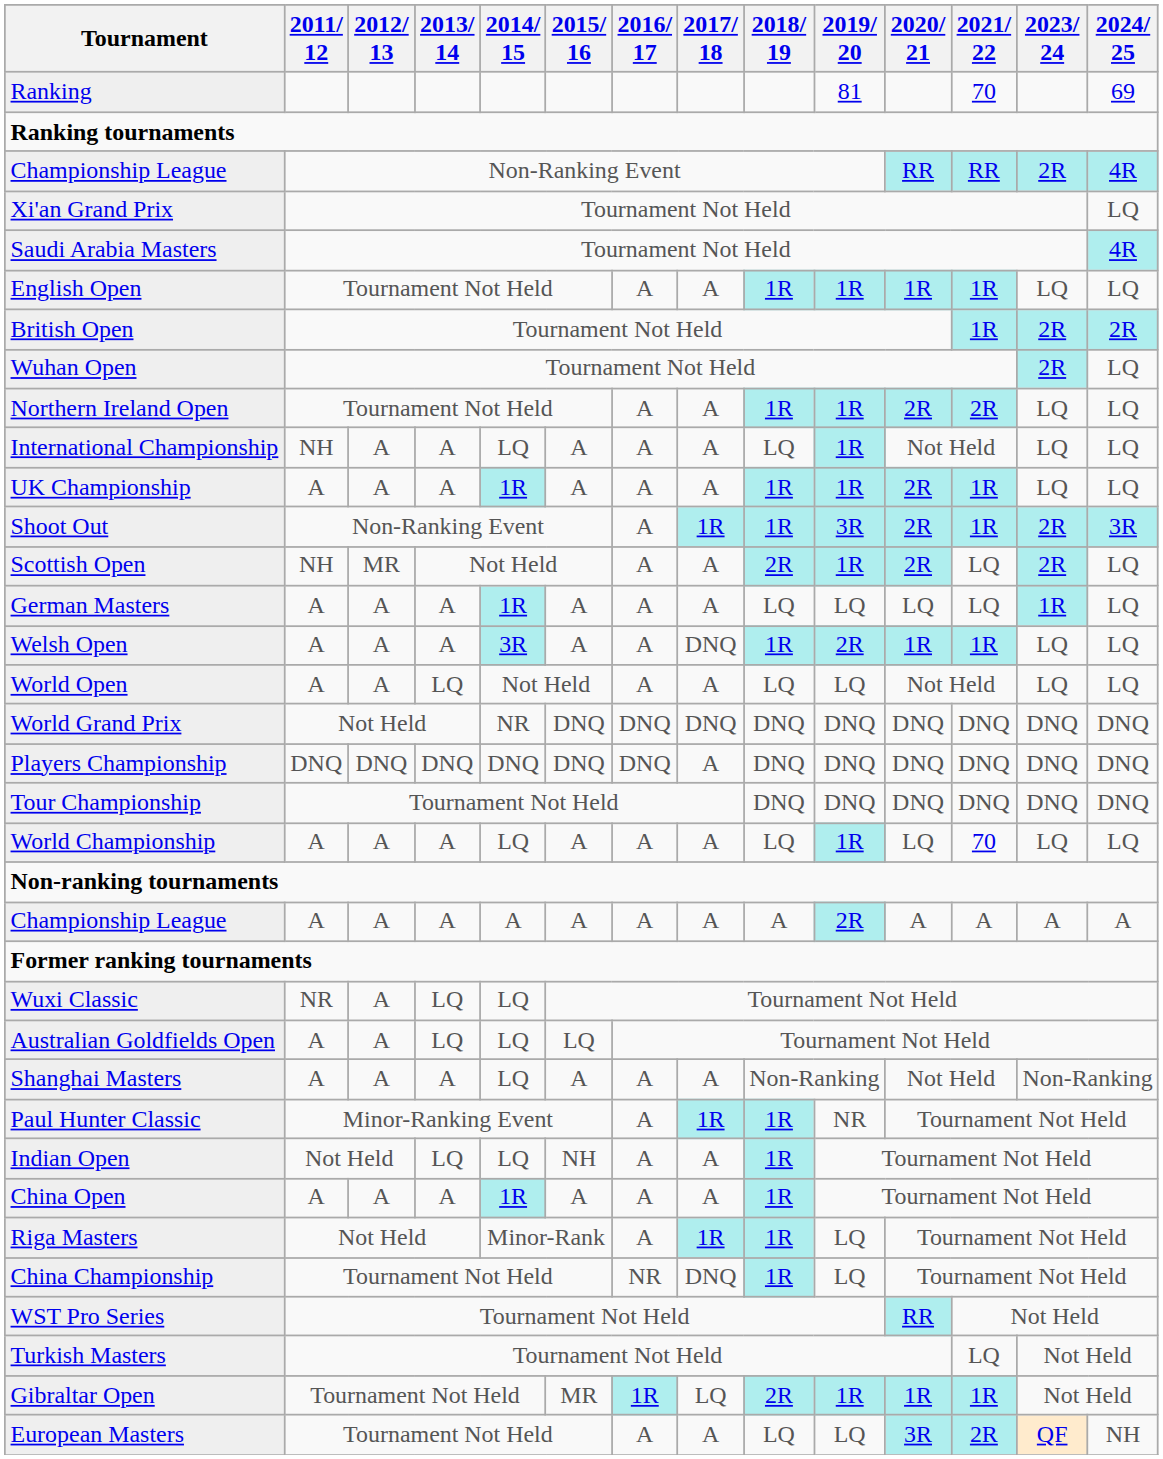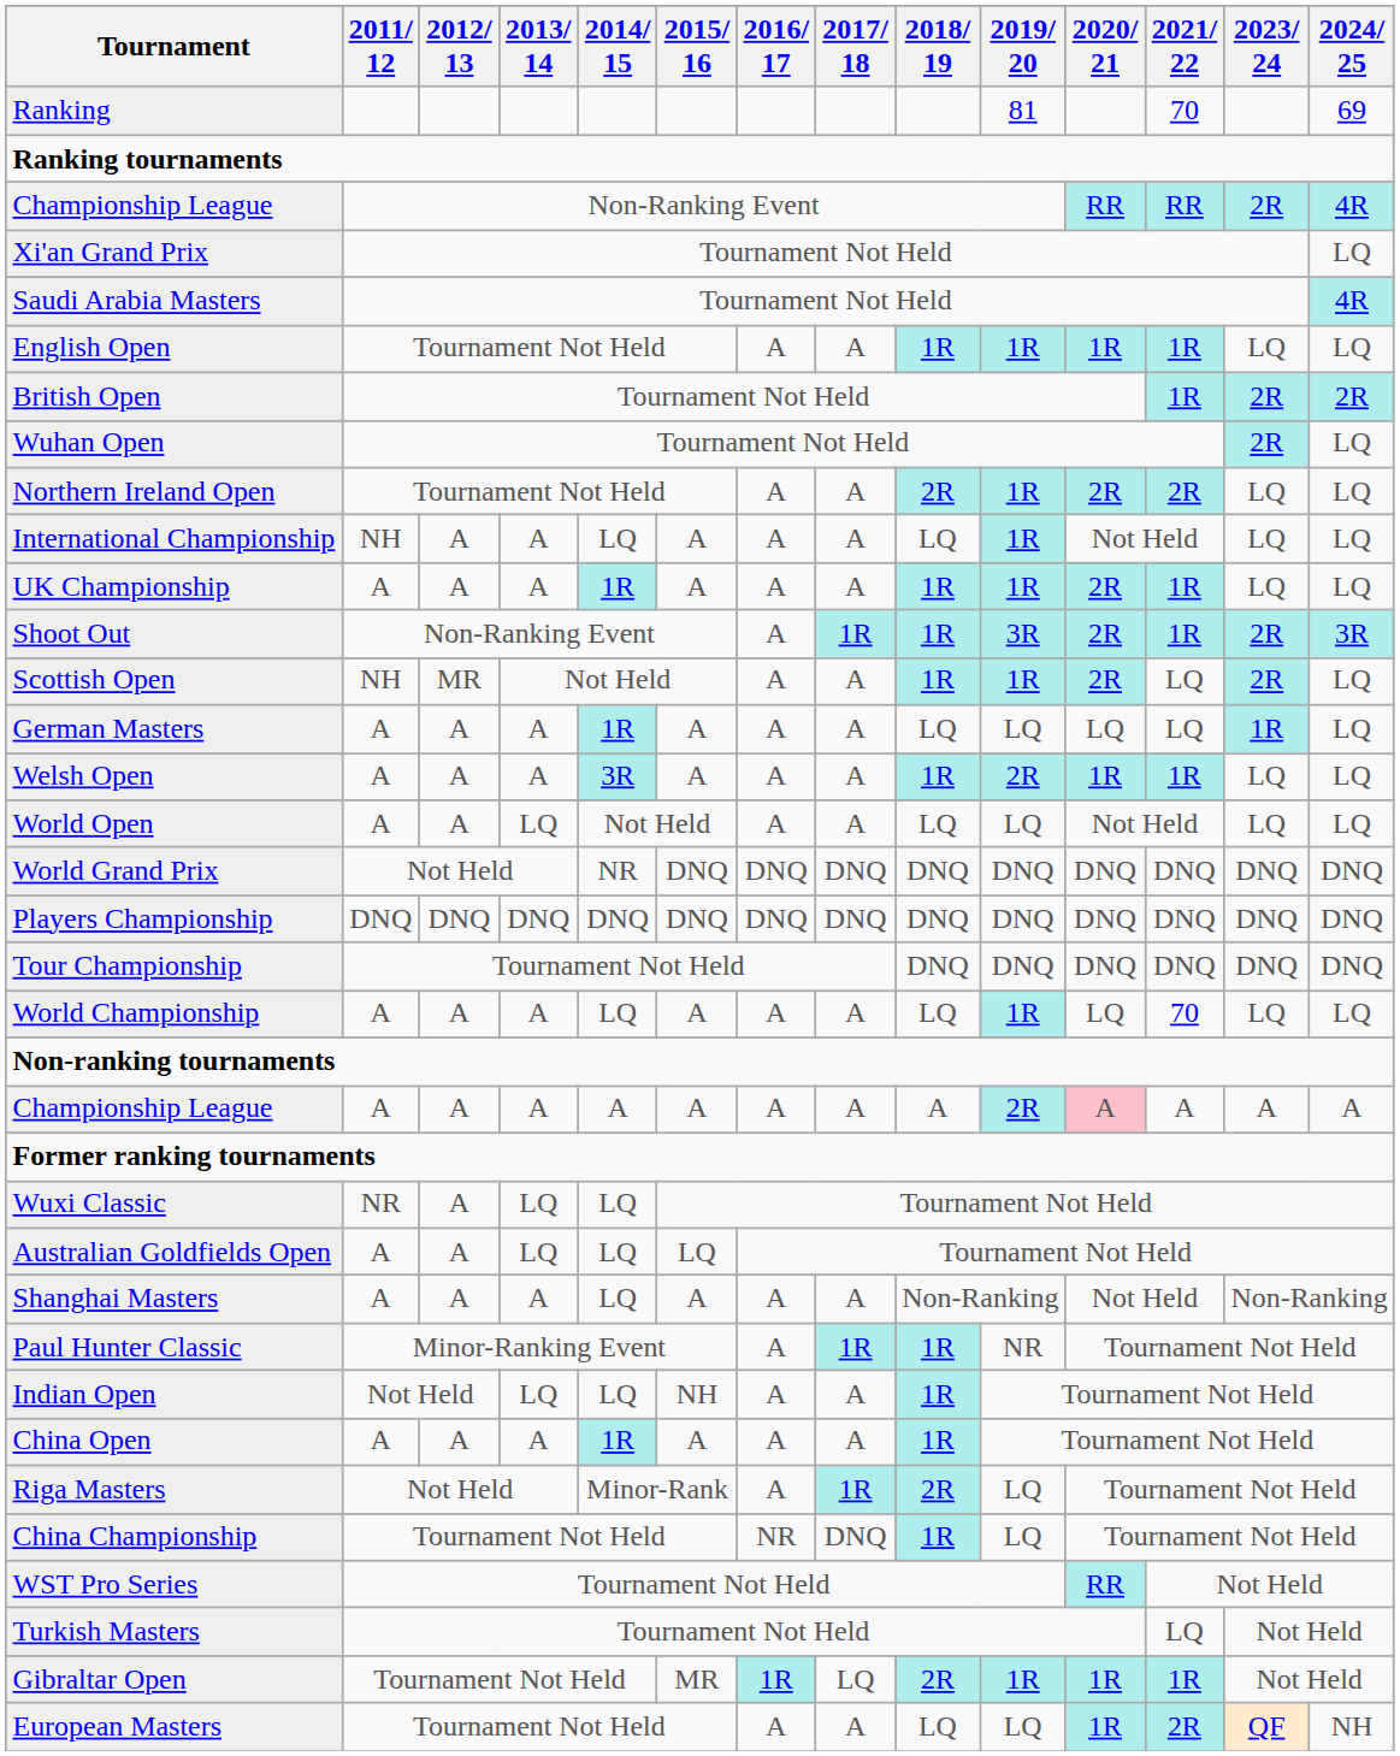 <table class="wikitable"  style="font-size:85%;">
 <tr>
 <th>Tournament</th>
 <th><a href='#'>2011/<br>12</a></th>
 <th><a href='#'>2012/<br>13</a></th>
 <th><a href='#'>2013/<br>14</a></th>
 <th><a href='#'>2014/<br>15</a></th>
 <th><a href='#'>2015/<br>16</a></th>
 <th><a href='#'>2016/<br>17</a></th>
 <th><a href='#'>2017/<br>18</a></th>
 <th><a href='#'>2018/<br>19</a></th>
 <th><a href='#'>2019/<br>20</a></th>
 <th><a href='#'>2020/<br>21</a></th>
 <th><a href='#'>2021/<br>22</a></th>
 <th><a href='#'>2023/<br>24</a></th>
 <th><a href='#'>2024/<br>25</a></th>
 </tr>
 <tr>
 <td style="background:#EFEFEF;"><a href='#'>Ranking</a></td>
 <td align="center"></td>
 <td align="center"></td>
 <td align="center"></td>
 <td align="center"></td>
 <td align="center"></td>
 <td align="center"></td>
 <td align="center"></td>
 <td align="center"></td>
 <td align="center"><a href='#'>81</a></td>
 <td align="center"></td>
 <td align="center"><a href='#'>70</a></td>
 <td align="center"></td>
 <td align="center"><a href='#'>69</a></td>
 </tr>
 <tr>
 <td colspan="20"><strong>Ranking tournaments</strong></td>
 </tr>
 <tr>
 <td style="background:#EFEFEF;"><a href='#'>Championship League</a></td>
 <td align="center" colspan="9" style="color:#555555;">Non-Ranking Event</td>
 <td align="center" style="background:#afeeee;"><a href='#'>RR</a></td>
 <td align="center" style="background:#afeeee;"><a href='#'>RR</a></td>
 <td align="center" style="background:#afeeee;"><a href='#'>2R</a></td>
 <td align="center" style="background:#afeeee;"><a href='#'>4R</a></td>
 </tr>
 <tr>
 <td style="background:#EFEFEF;"><a href='#'>Xi'an Grand Prix</a></td>
 <td align="center" colspan="12" style="color:#555555;">Tournament Not Held</td>
 <td align="center" style="color:#555555;">LQ</td>
 </tr>
 <tr>
 <td style="background:#EFEFEF;"><a href='#'>Saudi Arabia Masters</a></td>
 <td align="center" colspan="12" style="color:#555555;">Tournament Not Held</td>
 <td align="center" style="background:#afeeee;"><a href='#'>4R</a></td>
 </tr>
 <tr>
 <td style="background:#EFEFEF;"><a href='#'>English Open</a></td>
 <td align="center" colspan="5" style="color:#555555;">Tournament Not Held</td>
 <td align="center" style="color:#555555;">A</td>
 <td align="center" style="color:#555555;">A</td>
 <td align="center" style="background:#afeeee;"><a href='#'>1R</a></td>
 <td align="center" style="background:#afeeee;"><a href='#'>1R</a></td>
 <td align="center" style="background:#afeeee;"><a href='#'>1R</a></td>
 <td align="center" style="background:#afeeee;"><a href='#'>1R</a></td>
 <td align="center" style="color:#555555;">LQ</td>
 <td align="center" style="color:#555555;">LQ</td>
 </tr>
 <tr>
 <td style="background:#EFEFEF;"><a href='#'>British Open</a></td>
 <td align="center" colspan="10" style="color:#555555;">Tournament Not Held</td>
 <td align="center" style="background:#afeeee;"><a href='#'>1R</a></td>
 <td align="center" style="background:#afeeee;"><a href='#'>2R</a></td>
 <td align="center" style="background:#afeeee;"><a href='#'>2R</a></td>
 </tr>
 <tr>
 <td style="background:#EFEFEF;"><a href='#'>Wuhan Open</a></td>
 <td align="center" colspan="11" style="color:#555555;">Tournament Not Held</td>
 <td align="center" style="background:#afeeee;"><a href='#'>2R</a></td>
 <td align="center" style="color:#555555;">LQ</td>
 </tr>
 <tr>
 <td style="background:#EFEFEF;"><a href='#'>Northern Ireland Open</a></td>
 <td align="center" colspan="5" style="color:#555555;">Tournament Not Held</td>
 <td align="center" style="color:#555555;">A</td>
 <td align="center" style="color:#555555;">A</td>
-<td align="center" style="background:#afeeee;"><a href='#'>1R</a></td>
+<td align="center" style="background:#afeeee;"><a href='#'>2R</a></td>
 <td align="center" style="background:#afeeee;"><a href='#'>1R</a></td>
 <td align="center" style="background:#afeeee;"><a href='#'>2R</a></td>
 <td align="center" style="background:#afeeee;"><a href='#'>2R</a></td>
 <td align="center" style="color:#555555;">LQ</td>
 <td align="center" style="color:#555555;">LQ</td>
 </tr>
 <tr>
 <td style="background:#EFEFEF;"><a href='#'>International Championship</a></td>
 <td align="center" style="color:#555555;">NH</td>
 <td align="center" style="color:#555555;">A</td>
 <td align="center" style="color:#555555;">A</td>
 <td align="center" style="color:#555555;">LQ</td>
 <td align="center" style="color:#555555;">A</td>
 <td align="center" style="color:#555555;">A</td>
 <td align="center" style="color:#555555;">A</td>
 <td align="center" style="color:#555555;">LQ</td>
 <td align="center" style="background:#afeeee;"><a href='#'>1R</a></td>
 <td align="center" colspan="2" style="color:#555555;">Not Held</td>
 <td align="center" style="color:#555555;">LQ</td>
 <td align="center" style="color:#555555;">LQ</td>
 </tr>
 <tr>
 <td style="background:#EFEFEF;"><a href='#'>UK Championship</a></td>
 <td align="center" style="color:#555555;">A</td>
 <td align="center" style="color:#555555;">A</td>
 <td align="center" style="color:#555555;">A</td>
 <td align="center" style="background:#afeeee;"><a href='#'>1R</a></td>
 <td align="center" style="color:#555555;">A</td>
 <td align="center" style="color:#555555;">A</td>
 <td align="center" style="color:#555555;">A</td>
 <td align="center" style="background:#afeeee;"><a href='#'>1R</a></td>
 <td align="center" style="background:#afeeee;"><a href='#'>1R</a></td>
 <td align="center" style="background:#afeeee;"><a href='#'>2R</a></td>
 <td align="center" style="background:#afeeee;"><a href='#'>1R</a></td>
 <td align="center" style="color:#555555;">LQ</td>
 <td align="center" style="color:#555555;">LQ</td>
 </tr>
 <tr>
 <td style="background:#EFEFEF;"><a href='#'>Shoot Out</a></td>
 <td align="center" colspan="5" style="color:#555555;">Non-Ranking Event</td>
 <td align="center" style="color:#555555;">A</td>
 <td align="center" style="background:#afeeee;"><a href='#'>1R</a></td>
 <td align="center" style="background:#afeeee;"><a href='#'>1R</a></td>
 <td align="center" style="background:#afeeee;"><a href='#'>3R</a></td>
 <td align="center" style="background:#afeeee;"><a href='#'>2R</a></td>
 <td align="center" style="background:#afeeee;"><a href='#'>1R</a></td>
 <td align="center" style="background:#afeeee;"><a href='#'>2R</a></td>
 <td align="center" style="background:#afeeee;"><a href='#'>3R</a></td>
 </tr>
 <tr>
 <td style="background:#EFEFEF;"><a href='#'>Scottish Open</a></td>
 <td align="center" style="color:#555555;">NH</td>
 <td align="center" style="color:#555555;">MR</td>
 <td align="center" colspan="3" style="color:#555555;">Not Held</td>
 <td align="center" style="color:#555555;">A</td>
 <td align="center" style="color:#555555;">A</td>
-<td align="center" style="background:#afeeee;"><a href='#'>2R</a></td>
+<td align="center" style="background:#afeeee;"><a href='#'>1R</a></td>
 <td align="center" style="background:#afeeee;"><a href='#'>1R</a></td>
 <td align="center" style="background:#afeeee;"><a href='#'>2R</a></td>
 <td align="center" style="color:#555555;">LQ</td>
 <td align="center" style="background:#afeeee;"><a href='#'>2R</a></td>
 <td align="center" style="color:#555555;">LQ</td>
 </tr>
 <tr>
 <td style="background:#EFEFEF;"><a href='#'>German Masters</a></td>
 <td align="center" style="color:#555555;">A</td>
 <td align="center" style="color:#555555;">A</td>
 <td align="center" style="color:#555555;">A</td>
 <td align="center" style="background:#afeeee;"><a href='#'>1R</a></td>
 <td align="center" style="color:#555555;">A</td>
 <td align="center" style="color:#555555;">A</td>
 <td align="center" style="color:#555555;">A</td>
 <td align="center" style="color:#555555;">LQ</td>
 <td align="center" style="color:#555555;">LQ</td>
 <td align="center" style="color:#555555;">LQ</td>
 <td align="center" style="color:#555555;">LQ</td>
 <td align="center" style="background:#afeeee;"><a href='#'>1R</a></td>
 <td align="center" style="color:#555555;">LQ</td>
 </tr>
 <tr>
 <td style="background:#EFEFEF;"><a href='#'>Welsh Open</a></td>
 <td align="center" style="color:#555555;">A</td>
 <td align="center" style="color:#555555;">A</td>
 <td align="center" style="color:#555555;">A</td>
 <td align="center" style="background:#afeeee;"><a href='#'>3R</a></td>
 <td align="center" style="color:#555555;">A</td>
 <td align="center" style="color:#555555;">A</td>
-<td align="center" style="color:#555555;">DNQ</td>
+<td align="center" style="color:#555555;">A</td>
 <td align="center" style="background:#afeeee;"><a href='#'>1R</a></td>
 <td align="center" style="background:#afeeee;"><a href='#'>2R</a></td>
 <td align="center" style="background:#afeeee;"><a href='#'>1R</a></td>
 <td align="center" style="background:#afeeee;"><a href='#'>1R</a></td>
 <td align="center" style="color:#555555;">LQ</td>
 <td align="center" style="color:#555555;">LQ</td>
 </tr>
 <tr>
 <td style="background:#EFEFEF;"><a href='#'>World Open</a></td>
 <td align="center" style="color:#555555;">A</td>
 <td align="center" style="color:#555555;">A</td>
 <td align="center" style="color:#555555;">LQ</td>
 <td align="center" colspan="2" style="color:#555555;">Not Held</td>
 <td align="center" style="color:#555555;">A</td>
 <td align="center" style="color:#555555;">A</td>
 <td align="center" style="color:#555555;">LQ</td>
 <td align="center" style="color:#555555;">LQ</td>
 <td align="center" colspan="2" style="color:#555555;">Not Held</td>
 <td align="center" style="color:#555555;">LQ</td>
 <td align="center" style="color:#555555;">LQ</td>
 </tr>
 <tr>
 <td style="background:#EFEFEF;"><a href='#'>World Grand Prix</a></td>
 <td align="center" colspan="3" style="color:#555555;">Not Held</td>
 <td align="center" style="color:#555555;">NR</td>
 <td align="center" style="color:#555555;">DNQ</td>
 <td align="center" style="color:#555555;">DNQ</td>
 <td align="center" style="color:#555555;">DNQ</td>
 <td align="center" style="color:#555555;">DNQ</td>
 <td align="center" style="color:#555555;">DNQ</td>
 <td align="center" style="color:#555555;">DNQ</td>
 <td align="center" style="color:#555555;">DNQ</td>
 <td align="center" style="color:#555555;">DNQ</td>
 <td align="center" style="color:#555555;">DNQ</td>
 </tr>
 <tr>
 <td style="background:#EFEFEF;"><a href='#'>Players Championship</a></td>
 <td align="center" style="color:#555555;">DNQ</td>
 <td align="center" style="color:#555555;">DNQ</td>
 <td align="center" style="color:#555555;">DNQ</td>
 <td align="center" style="color:#555555;">DNQ</td>
 <td align="center" style="color:#555555;">DNQ</td>
 <td align="center" style="color:#555555;">DNQ</td>
-<td align="center" style="color:#555555;">A</td>
+<td align="center" style="color:#555555;">DNQ</td>
 <td align="center" style="color:#555555;">DNQ</td>
 <td align="center" style="color:#555555;">DNQ</td>
 <td align="center" style="color:#555555;">DNQ</td>
 <td align="center" style="color:#555555;">DNQ</td>
 <td align="center" style="color:#555555;">DNQ</td>
 <td align="center" style="color:#555555;">DNQ</td>
 </tr>
 <tr>
 <td style="background:#EFEFEF;"><a href='#'>Tour Championship</a></td>
 <td align="center" colspan="7" style="color:#555555;">Tournament Not Held</td>
 <td align="center" style="color:#555555;">DNQ</td>
 <td align="center" style="color:#555555;">DNQ</td>
 <td align="center" style="color:#555555;">DNQ</td>
 <td align="center" style="color:#555555;">DNQ</td>
 <td align="center" style="color:#555555;">DNQ</td>
 <td align="center" style="color:#555555;">DNQ</td>
 </tr>
 <tr>
 <td style="background:#EFEFEF;"><a href='#'>World Championship</a></td>
 <td align="center" style="color:#555555;">A</td>
 <td align="center" style="color:#555555;">A</td>
 <td align="center" style="color:#555555;">A</td>
 <td align="center" style="color:#555555;">LQ</td>
 <td align="center" style="color:#555555;">A</td>
 <td align="center" style="color:#555555;">A</td>
 <td align="center" style="color:#555555;">A</td>
 <td align="center" style="color:#555555;">LQ</td>
 <td align="center" style="background:#afeeee;"><a href='#'>1R</a></td>
 <td align="center" style="color:#555555;">LQ</td>
 <td align="center"><a href='#'>70</a></td>
 <td align="center" style="color:#555555;">LQ</td>
 <td align="center" style="color:#555555;">LQ</td>
 </tr>
 <tr>
 <td colspan="20"><strong>Non-ranking tournaments</strong></td>
 </tr>
 <tr>
 <td style="background:#EFEFEF;"><a href='#'>Championship League</a></td>
 <td align="center" style="color:#555555;">A</td>
 <td align="center" style="color:#555555;">A</td>
 <td align="center" style="color:#555555;">A</td>
 <td align="center" style="color:#555555;">A</td>
 <td align="center" style="color:#555555;">A</td>
 <td align="center" style="color:#555555;">A</td>
 <td align="center" style="color:#555555;">A</td>
 <td align="center" style="color:#555555;">A</td>
 <td align="center" style="background:#afeeee;"><a href='#'>2R</a></td>
-<td align="center" style="color:#555555;">A</td>
+<td align="center" style="background: pink; color:#555555;">A</td>
 <td align="center" style="color:#555555;">A</td>
 <td align="center" style="color:#555555;">A</td>
 <td align="center" style="color:#555555;">A</td>
 </tr>
 <tr>
 <td colspan="20"><strong>Former ranking tournaments</strong></td>
 </tr>
 <tr>
 <td style="background:#EFEFEF;"><a href='#'>Wuxi Classic</a></td>
 <td align="center" style="color:#555555;">NR</td>
 <td align="center" style="color:#555555;">A</td>
 <td align="center" style="color:#555555;">LQ</td>
 <td align="center" style="color:#555555;">LQ</td>
 <td align="center" colspan="20" style="color:#555555;">Tournament Not Held</td>
 </tr>
 <tr>
 <td style="background:#EFEFEF;"><a href='#'>Australian Goldfields Open</a></td>
 <td align="center" style="color:#555555;">A</td>
 <td align="center" style="color:#555555;">A</td>
 <td align="center" style="color:#555555;">LQ</td>
 <td align="center" style="color:#555555;">LQ</td>
 <td align="center" style="color:#555555;">LQ</td>
 <td align="center" colspan="20" style="color:#555555;">Tournament Not Held</td>
 </tr>
 <tr>
 <td style="background:#EFEFEF;"><a href='#'>Shanghai Masters</a></td>
 <td align="center" style="color:#555555;">A</td>
 <td align="center" style="color:#555555;">A</td>
 <td align="center" style="color:#555555;">A</td>
 <td align="center" style="color:#555555;">LQ</td>
 <td align="center" style="color:#555555;">A</td>
 <td align="center" style="color:#555555;">A</td>
 <td align="center" style="color:#555555;">A</td>
 <td align="center" colspan="2" style="color:#555555;">Non-Ranking</td>
 <td align="center" colspan="2" style="color:#555555;">Not Held</td>
 <td align="center" colspan="2" style="color:#555555;">Non-Ranking</td>
 </tr>
 <tr>
 <td style="background:#EFEFEF;"><a href='#'>Paul Hunter Classic</a></td>
 <td align="center" colspan="5" style="color:#555555;">Minor-Ranking Event</td>
 <td align="center" style="color:#555555;">A</td>
 <td align="center" style="background:#afeeee;"><a href='#'>1R</a></td>
 <td align="center" style="background:#afeeee;"><a href='#'>1R</a></td>
 <td align="center" style="color:#555555;">NR</td>
 <td align="center" colspan="20" style="color:#555555;">Tournament Not Held</td>
 </tr>
 <tr>
 <td style="background:#EFEFEF;"><a href='#'>Indian Open</a></td>
 <td align="center" colspan="2" style="color:#555555;">Not Held</td>
 <td align="center" style="color:#555555;">LQ</td>
 <td align="center" style="color:#555555;">LQ</td>
 <td align="center" style="color:#555555;">NH</td>
 <td align="center" style="color:#555555;">A</td>
 <td align="center" style="color:#555555;">A</td>
 <td align="center" style="background:#afeeee;"><a href='#'>1R</a></td>
 <td align="center" colspan="20" style="color:#555555;">Tournament Not Held</td>
 </tr>
 <tr>
 <td style="background:#EFEFEF;"><a href='#'>China Open</a></td>
 <td align="center" style="color:#555555;">A</td>
 <td align="center" style="color:#555555;">A</td>
 <td align="center" style="color:#555555;">A</td>
 <td align="center" style="background:#afeeee;"><a href='#'>1R</a></td>
 <td align="center" style="color:#555555;">A</td>
 <td align="center" style="color:#555555;">A</td>
 <td align="center" style="color:#555555;">A</td>
 <td align="center" style="background:#afeeee;"><a href='#'>1R</a></td>
 <td align="center" colspan="20" style="color:#555555;">Tournament Not Held</td>
 </tr>
 <tr>
 <td style="background:#EFEFEF;"><a href='#'>Riga Masters</a></td>
 <td align="center" colspan="3" style="color:#555555;">Not Held</td>
 <td align="center" colspan="2" style="color:#555555;">Minor-Rank</td>
 <td align="center" style="color:#555555;">A</td>
 <td align="center" style="background:#afeeee;"><a href='#'>1R</a></td>
-<td align="center" style="background:#afeeee;"><a href='#'>1R</a></td>
+<td align="center" style="background:#afeeee;"><a href='#'>2R</a></td>
 <td align="center" style="color:#555555;">LQ</td>
 <td align="center" colspan="20" style="color:#555555;">Tournament Not Held</td>
 </tr>
 <tr>
 <td style="background:#EFEFEF;"><a href='#'>China Championship</a></td>
 <td align="center" colspan="5" style="color:#555555;">Tournament Not Held</td>
 <td align="center" style="color:#555555;">NR</td>
 <td align="center" style="color:#555555;">DNQ</td>
 <td align="center" style="background:#afeeee;"><a href='#'>1R</a></td>
 <td align="center" style="color:#555555;">LQ</td>
 <td align="center" colspan="20" style="color:#555555;">Tournament Not Held</td>
 </tr>
 <tr>
 <td style="background:#EFEFEF;"><a href='#'>WST Pro Series</a></td>
 <td align="center" colspan="9" style="color:#555555;">Tournament Not Held</td>
 <td align="center" style="background:#afeeee;"><a href='#'>RR</a></td>
 <td align="center" colspan="20" style="color:#555555;">Not Held</td>
 </tr>
 <tr>
 <td style="background:#EFEFEF;"><a href='#'>Turkish Masters</a></td>
 <td align="center" colspan="10" style="color:#555555;">Tournament Not Held</td>
 <td align="center" style="color:#555555;">LQ</td>
 <td align="center" colspan="2" style="color:#555555;">Not Held</td>
 </tr>
 <tr>
 <td style="background:#EFEFEF;"><a href='#'>Gibraltar Open</a></td>
 <td align="center" colspan="4" style="color:#555555;">Tournament Not Held</td>
 <td align="center" style="color:#555555;">MR</td>
 <td align="center" style="background:#afeeee;"><a href='#'>1R</a></td>
 <td align="center" style="color:#555555;">LQ</td>
 <td align="center" style="background:#afeeee;"><a href='#'>2R</a></td>
 <td align="center" style="background:#afeeee;"><a href='#'>1R</a></td>
 <td align="center" style="background:#afeeee;"><a href='#'>1R</a></td>
 <td align="center" style="background:#afeeee;"><a href='#'>1R</a></td>
 <td align="center" colspan="2" style="color:#555555;">Not Held</td>
 </tr>
 <tr>
 <td style="background:#EFEFEF;"><a href='#'>European Masters</a></td>
 <td align="center" colspan="5" style="color:#555555;">Tournament Not Held</td>
 <td align="center" style="color:#555555;">A</td>
 <td align="center" style="color:#555555;">A</td>
 <td align="center" style="color:#555555;">LQ</td>
 <td align="center" style="color:#555555;">LQ</td>
-<td align="center" style="background:#afeeee;"><a href='#'>3R</a></td>
+<td align="center" style="background:#afeeee;"><a href='#'>1R</a></td>
 <td align="center" style="background:#afeeee;"><a href='#'>2R</a></td>
 <td align="center" style="background:#ffebcd;"><a href='#'>QF</a></td>
 <td align="center" style="color:#555555;">NH</td>
 </tr>
 </table>
